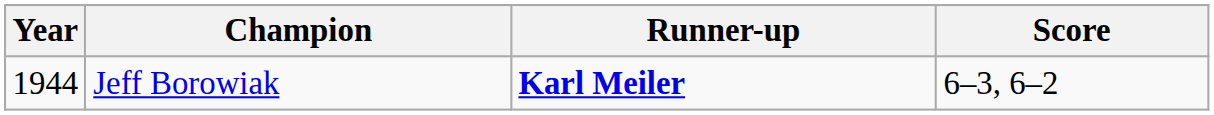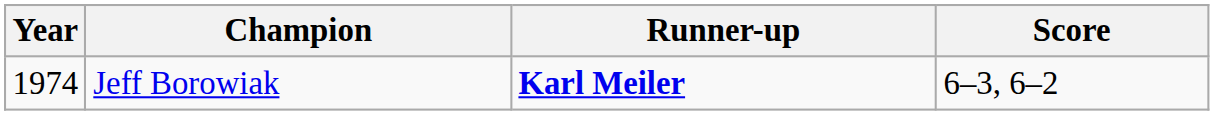 <table class="wikitable">
 <tr>
 <th>Year</th>
 <th width="200">Champion</th>
 <th width="200">Runner-up</th>
 <th width="125">Score</th>
 </tr>
 <tr>
-<td>1944</td>
+<td>1974</td>
 <td> <a href='#'>Jeff Borowiak</a></td>
 <td><strong> <a href='#'>Karl Meiler</a></strong></td>
 <td>6–3, 6–2</td>
 </tr>
 </table>
